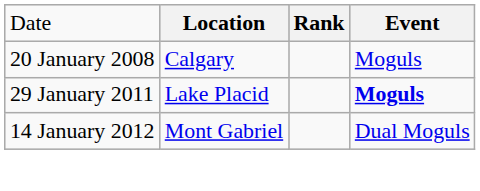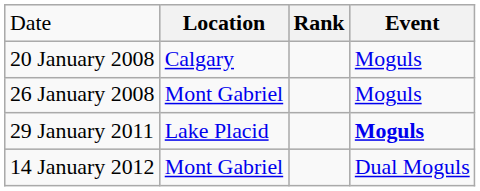 <table class="wikitable sortable" style="font-size:90%" style="text-align:center">
 <tr>
 <td>Date</td>
 <th>Location</th>
 <th>Rank</th>
 <th>Event</th>
 </tr>
 <tr>
 <td>20 January 2008</td>
 <td><a href='#'>Calgary</a></td>
+<td></td>
+<td><a href='#'>Moguls</a></td>
+</tr>
+<tr>
+<td>26 January 2008</td>
+<td><a href='#'>Mont Gabriel</a></td>
 <td></td>
 <td><a href='#'>Moguls</a></td>
 </tr>
 <tr>
 <td>29 January 2011</td>
 <td><a href='#'>Lake Placid</a></td>
 <td></td>
 <td><strong><a href='#'>Moguls</a></strong></td>
 </tr>
 <tr>
 <td>14 January 2012</td>
 <td><a href='#'>Mont Gabriel</a></td>
 <td></td>
 <td><a href='#'>Dual Moguls</a></td>
 </tr>
 </table>
